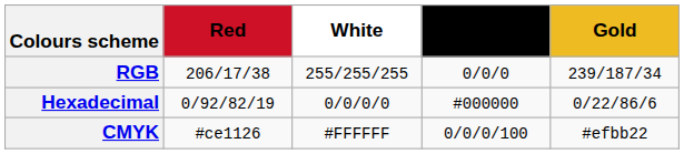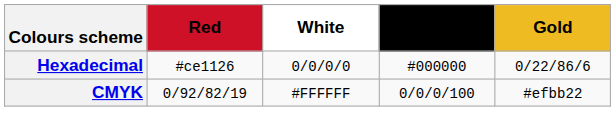 <table class="wikitable" style="text-align:center;">
 <tr>
 <th><br>Colours scheme</th>
 <th style="background:#ce1126; width:100px"><span>Red</span></th>
 <th style="background:#FFFFFF; width:100px"><span>White</span></th>
 <th style="background:#000000; width:100px"><span>Black</span></th>
 <th style="background:#efbb22; width:100px"><span>Gold</span></th>
 </tr>
 <tr>
-<td style="background:#F2F2F2; text-align:right"><strong><a href='#'>RGB</a></strong></td>
-<td><code>206/17/38</code></td>
-<td><code>255/255/255</code></td>
-<td><code>0/0/0</code></td>
-<td><code>239/187/34</code></td>
-</tr>
-<tr>
 <td style="background:#F2F2F2; text-align:right"><strong><a href='#'>Hexadecimal</a></strong></td>
-<td><code>0/92/82/19</code></td>
+<td><code>#ce1126</code></td>
 <td><code>0/0/0/0</code></td>
 <td><code>#000000</code></td>
 <td><code>0/22/86/6</code></td>
 </tr>
 <tr>
 <td style="background:#F2F2F2; text-align:right"><strong><a href='#'>CMYK</a></strong></td>
-<td><code>#ce1126</code></td>
+<td><code>0/92/82/19</code></td>
 <td><code>#FFFFFF</code></td>
 <td><code>0/0/0/100</code></td>
 <td><code>#efbb22</code></td>
 </tr>
 </table>
